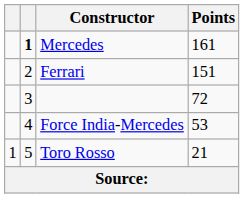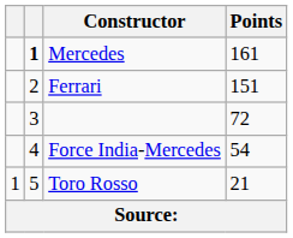 <table class="wikitable" style="font-size: 85%;">
 <tr>
 <th></th>
 <th></th>
 <th>Constructor</th>
 <th>Points</th>
 </tr>
 <tr>
 <td align="left"></td>
 <td align="center"><strong>1</strong></td>
 <td> <a href='#'>Mercedes</a></td>
 <td align="left">161</td>
 </tr>
 <tr>
 <td align="left"></td>
 <td align="center">2</td>
 <td> <a href='#'>Ferrari</a></td>
 <td align="left">151</td>
 </tr>
 <tr>
 <td align="left"></td>
 <td align="center">3</td>
 <td></td>
 <td align="left">72</td>
 </tr>
 <tr>
 <td align="left"></td>
 <td align="center">4</td>
 <td> <a href='#'>Force India</a>-<a href='#'>Mercedes</a></td>
-<td align="left">53</td>
+<td align="left">54</td>
 </tr>
 <tr>
 <td align="left"> 1</td>
 <td align="center">5</td>
 <td> <a href='#'>Toro Rosso</a></td>
 <td align="left">21</td>
 </tr>
 <tr>
 <th colspan=4>Source: </th>
 </tr>
 </table>
